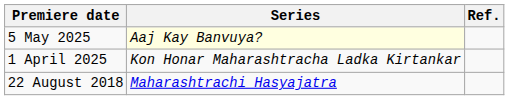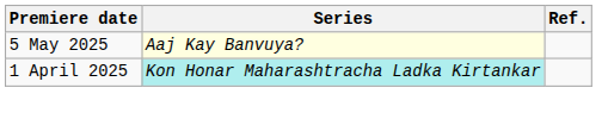 <table class="wikitable">
 <tr>
 <th>Premiere date</th>
 <th>Series</th>
 <th>Ref.</th>
 </tr>
 <tr>
 <td>5 May 2025</td>
 <td style="background: lightyellow;"><em>Aaj Kay Banvuya?</em></td>
 <td></td>
 </tr>
 <tr>
 <td>1 April 2025</td>
-<td><em>Kon Honar Maharashtracha Ladka Kirtankar</em></td>
-<td></td>
-</tr>
-<tr>
-<td>22 August 2018</td>
-<td><em><a href='#'>Maharashtrachi Hasyajatra</a></em></td>
+<td style="background: paleturquoise;"><em>Kon Honar Maharashtracha Ladka Kirtankar</em></td>
 <td></td>
 </tr>
 </table>
